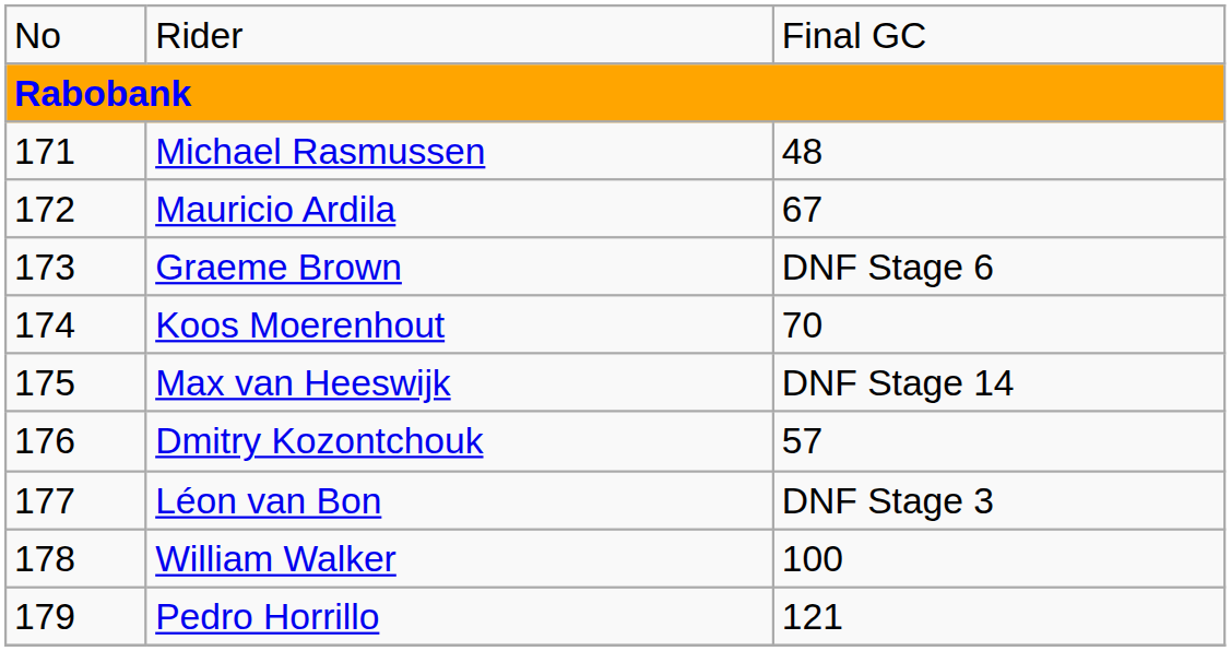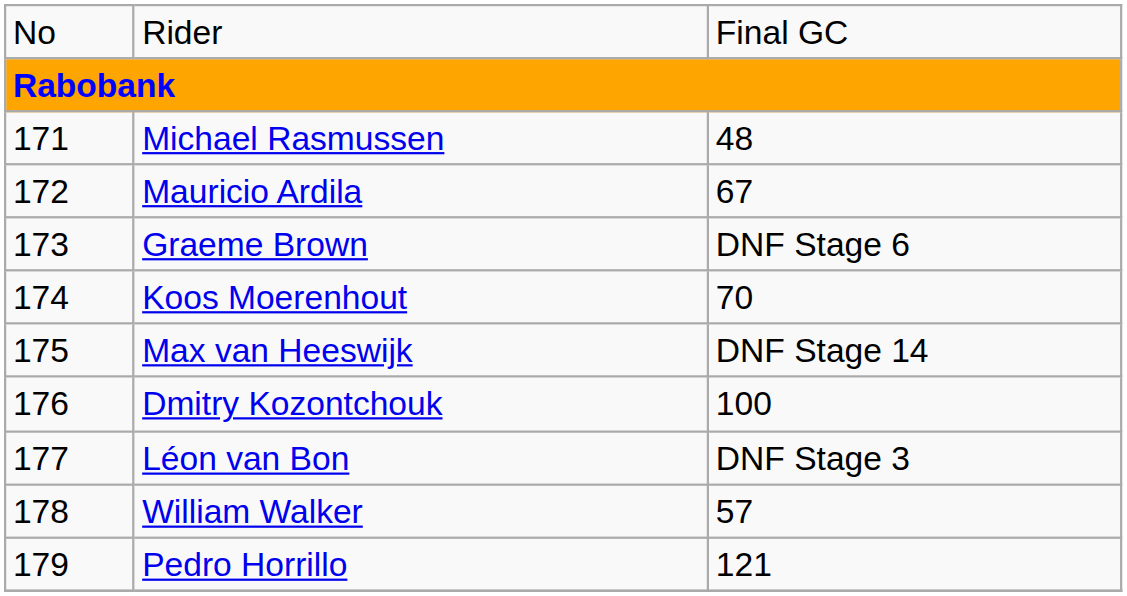 <table class=wikitable style="font-size:95%" width="40%">
 <tr>
 <td>No</td>
 <td>Rider</td>
 <td>Final GC</td>
 </tr>
 <tr>
 <td colspan=3 bgcolor="orange" style="color:blue"><strong>Rabobank</strong></td>
 </tr>
 <tr>
 <td>171</td>
 <td> <a href='#'>Michael Rasmussen</a></td>
 <td>48</td>
 </tr>
 <tr>
 <td>172</td>
 <td> <a href='#'>Mauricio Ardila</a></td>
 <td>67</td>
 </tr>
 <tr>
 <td>173</td>
 <td> <a href='#'>Graeme Brown</a></td>
 <td>DNF Stage 6</td>
 </tr>
 <tr>
 <td>174</td>
 <td> <a href='#'>Koos Moerenhout</a></td>
 <td>70</td>
 </tr>
 <tr>
 <td>175</td>
 <td> <a href='#'>Max van Heeswijk</a></td>
 <td>DNF Stage 14</td>
 </tr>
 <tr>
 <td>176</td>
 <td> <a href='#'>Dmitry Kozontchouk</a></td>
-<td>57</td>
+<td>100</td>
 </tr>
 <tr>
 <td>177</td>
 <td> <a href='#'>Léon van Bon</a></td>
 <td>DNF Stage 3</td>
 </tr>
 <tr>
 <td>178</td>
 <td> <a href='#'>William Walker</a></td>
-<td>100</td>
+<td>57</td>
 </tr>
 <tr>
 <td>179</td>
 <td> <a href='#'>Pedro Horrillo</a></td>
 <td>121</td>
 </tr>
 <tr>
 </tr>
 </table>
